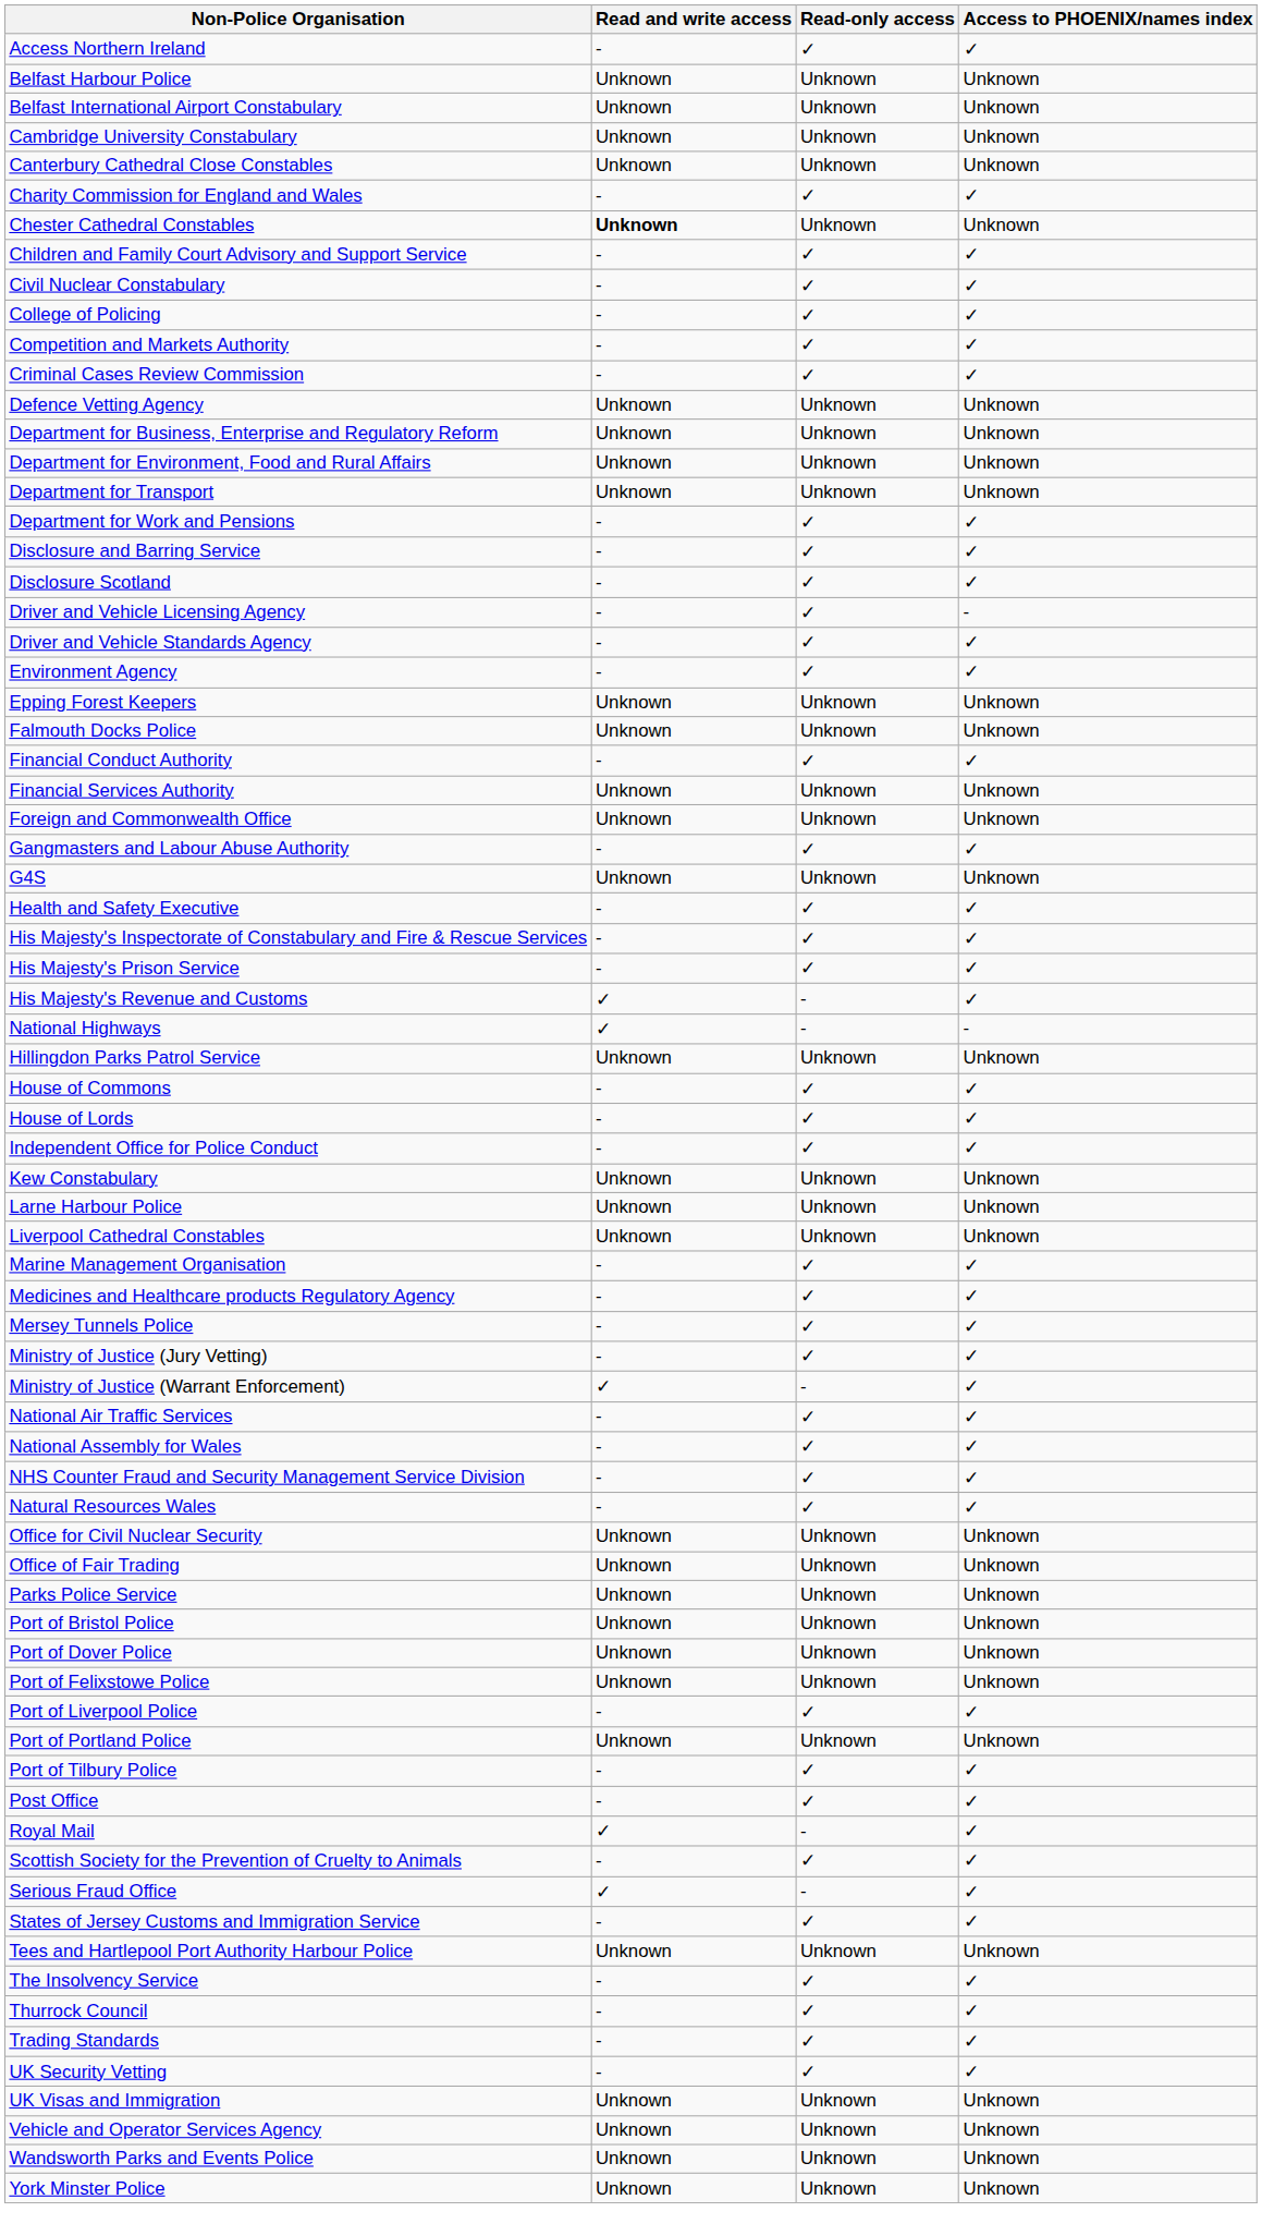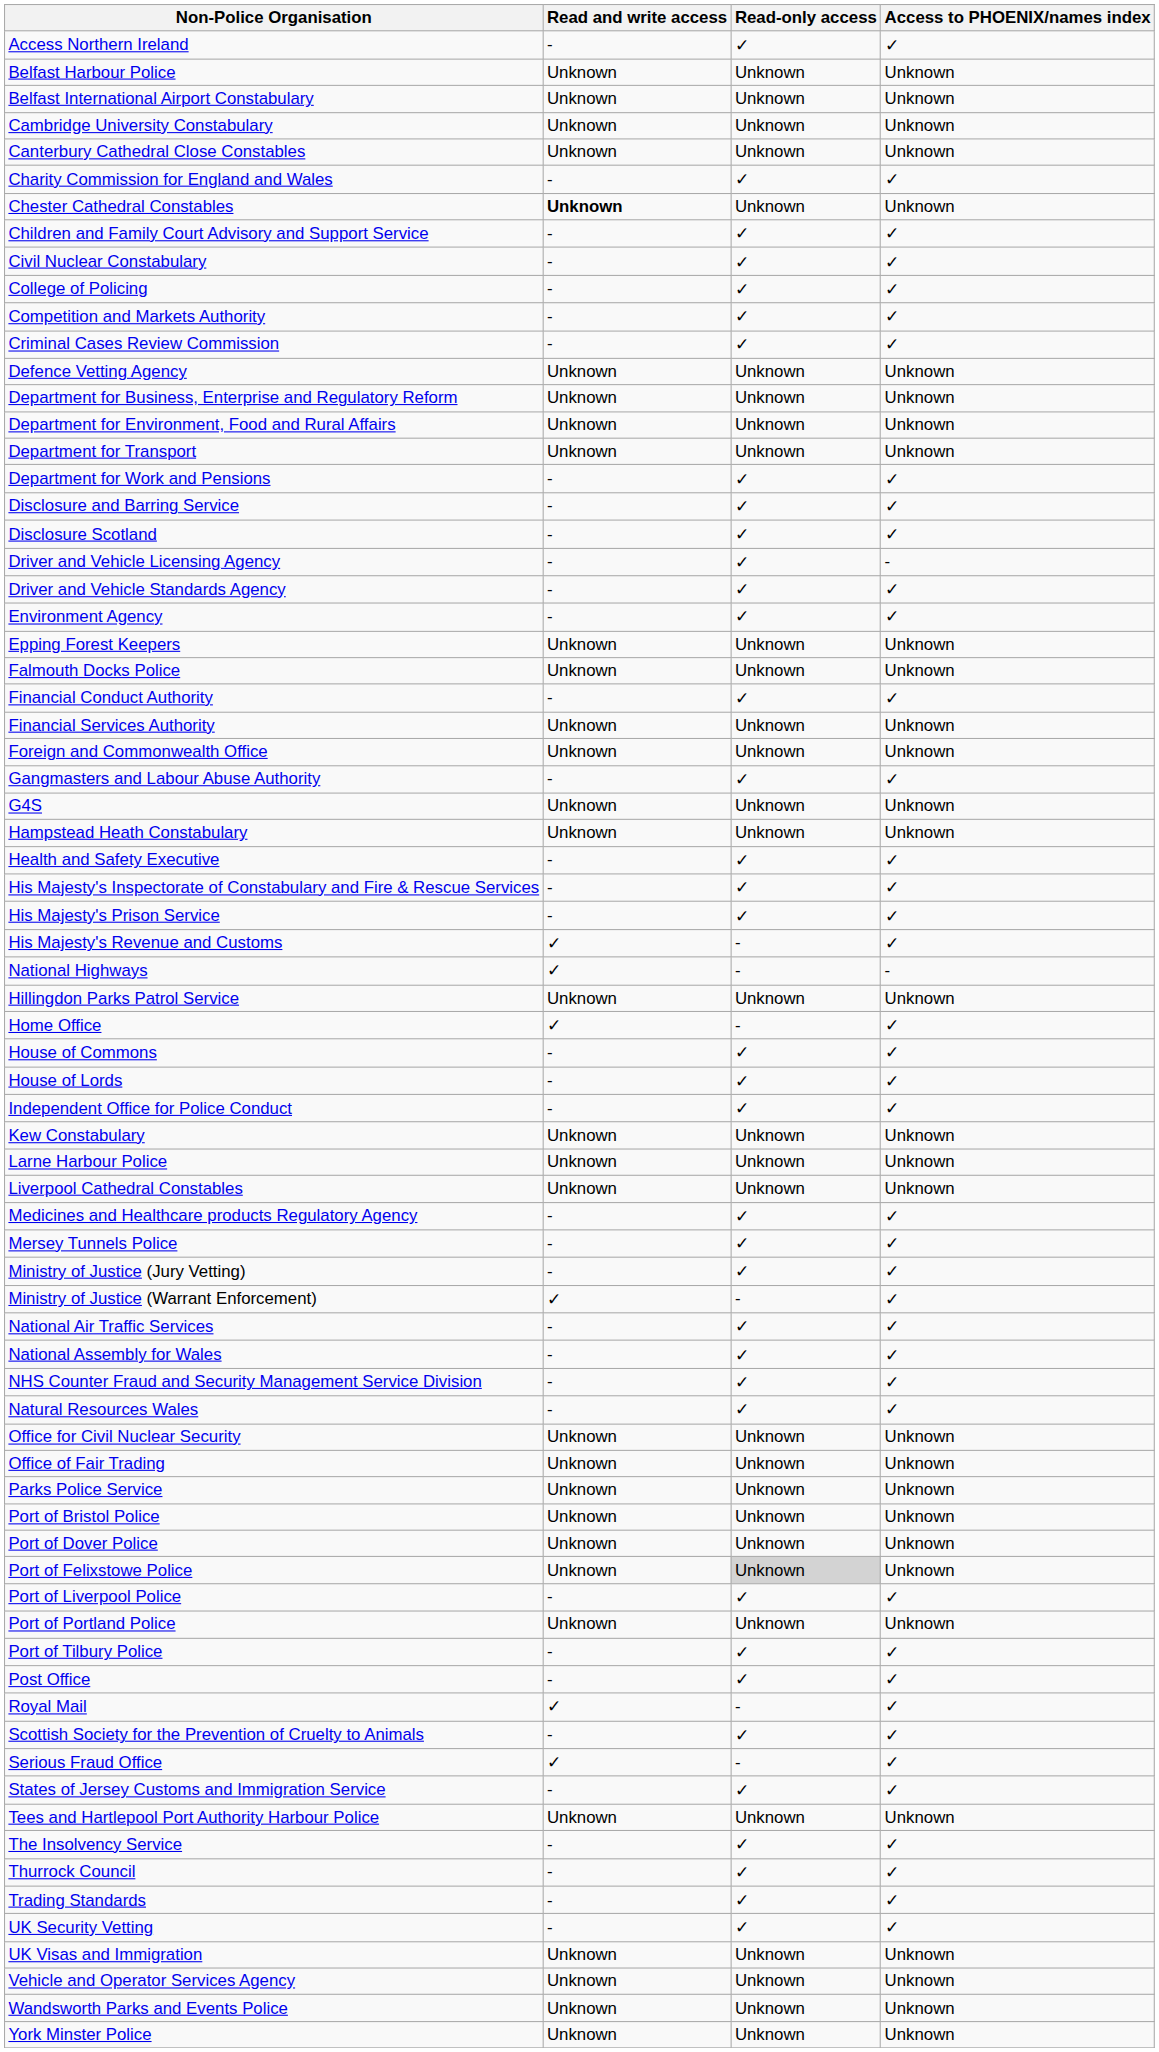 <table class="wikitable">
 <tr>
 <th>Non-Police Organisation</th>
 <th>Read and write access</th>
 <th>Read-only access</th>
 <th>Access to PHOENIX/names index</th>
 </tr>
 <tr>
 <td><a href='#'>Access Northern Ireland</a></td>
 <td>-</td>
 <td>✓</td>
 <td>✓</td>
 </tr>
 <tr>
 <td><a href='#'>Belfast Harbour Police</a></td>
 <td>Unknown</td>
 <td>Unknown</td>
 <td>Unknown</td>
 </tr>
 <tr>
 <td><a href='#'>Belfast International Airport Constabulary</a></td>
 <td>Unknown</td>
 <td>Unknown</td>
 <td>Unknown</td>
 </tr>
 <tr>
 <td><a href='#'>Cambridge University Constabulary</a></td>
 <td>Unknown</td>
 <td>Unknown</td>
 <td>Unknown</td>
 </tr>
 <tr>
 <td><a href='#'>Canterbury Cathedral Close Constables</a></td>
 <td>Unknown</td>
 <td>Unknown</td>
 <td>Unknown</td>
 </tr>
 <tr>
 <td><a href='#'>Charity Commission for England and Wales</a></td>
 <td>-</td>
 <td>✓</td>
 <td>✓</td>
 </tr>
 <tr>
 <td><a href='#'>Chester Cathedral Constables</a></td>
 <td><strong>Unknown</strong></td>
 <td>Unknown</td>
 <td>Unknown</td>
 </tr>
 <tr>
 <td><a href='#'>Children and Family Court Advisory and Support Service</a></td>
 <td>-</td>
 <td>✓</td>
 <td>✓</td>
 </tr>
 <tr>
 <td><a href='#'>Civil Nuclear Constabulary</a></td>
 <td>-</td>
 <td>✓</td>
 <td>✓</td>
 </tr>
 <tr>
 <td><a href='#'>College of Policing</a></td>
 <td>-</td>
 <td>✓</td>
 <td>✓</td>
 </tr>
 <tr>
 <td><a href='#'>Competition and Markets Authority</a></td>
 <td>-</td>
 <td>✓</td>
 <td>✓</td>
 </tr>
 <tr>
 <td><a href='#'>Criminal Cases Review Commission</a></td>
 <td>-</td>
 <td>✓</td>
 <td>✓</td>
 </tr>
 <tr>
 <td><a href='#'>Defence Vetting Agency</a></td>
 <td>Unknown</td>
 <td>Unknown</td>
 <td>Unknown</td>
 </tr>
 <tr>
 <td><a href='#'>Department for Business, Enterprise and Regulatory Reform</a></td>
 <td>Unknown</td>
 <td>Unknown</td>
 <td>Unknown</td>
 </tr>
 <tr>
 <td><a href='#'>Department for Environment, Food and Rural Affairs</a></td>
 <td>Unknown</td>
 <td>Unknown</td>
 <td>Unknown</td>
 </tr>
 <tr>
 <td><a href='#'>Department for Transport</a></td>
 <td>Unknown</td>
 <td>Unknown</td>
 <td>Unknown</td>
 </tr>
 <tr>
 <td><a href='#'>Department for Work and Pensions</a></td>
 <td>-</td>
 <td>✓</td>
 <td>✓</td>
 </tr>
 <tr>
 <td><a href='#'>Disclosure and Barring Service</a></td>
 <td>-</td>
 <td>✓</td>
 <td>✓</td>
 </tr>
 <tr>
 <td><a href='#'>Disclosure Scotland</a></td>
 <td>-</td>
 <td>✓</td>
 <td>✓</td>
 </tr>
 <tr>
 <td><a href='#'>Driver and Vehicle Licensing Agency</a></td>
 <td>-</td>
 <td>✓</td>
 <td>-</td>
 </tr>
 <tr>
 <td><a href='#'>Driver and Vehicle Standards Agency</a></td>
 <td>-</td>
 <td>✓</td>
 <td>✓</td>
 </tr>
 <tr>
 <td><a href='#'>Environment Agency</a></td>
 <td>-</td>
 <td>✓</td>
 <td>✓</td>
 </tr>
 <tr>
 <td><a href='#'>Epping Forest Keepers</a></td>
 <td>Unknown</td>
 <td>Unknown</td>
 <td>Unknown</td>
 </tr>
 <tr>
 <td><a href='#'>Falmouth Docks Police</a></td>
 <td>Unknown</td>
 <td>Unknown</td>
 <td>Unknown</td>
 </tr>
 <tr>
 <td><a href='#'>Financial Conduct Authority</a></td>
 <td>-</td>
 <td>✓</td>
 <td>✓</td>
 </tr>
 <tr>
 <td><a href='#'>Financial Services Authority</a></td>
 <td>Unknown</td>
 <td>Unknown</td>
 <td>Unknown</td>
 </tr>
 <tr>
 <td><a href='#'>Foreign and Commonwealth Office</a></td>
 <td>Unknown</td>
 <td>Unknown</td>
 <td>Unknown</td>
 </tr>
 <tr>
 <td><a href='#'>Gangmasters and Labour Abuse Authority</a></td>
 <td>-</td>
 <td>✓</td>
 <td>✓</td>
 </tr>
 <tr>
 <td><a href='#'>G4S</a></td>
 <td>Unknown</td>
 <td>Unknown</td>
 <td>Unknown</td>
 </tr>
 <tr>
+<td><a href='#'>Hampstead Heath Constabulary</a></td>
+<td>Unknown</td>
+<td>Unknown</td>
+<td>Unknown</td>
+</tr>
+<tr>
 <td><a href='#'>Health and Safety Executive</a></td>
 <td>-</td>
 <td>✓</td>
 <td>✓</td>
 </tr>
 <tr>
 <td><a href='#'>His Majesty's Inspectorate of Constabulary and Fire & Rescue Services</a></td>
 <td>-</td>
 <td>✓</td>
 <td>✓</td>
 </tr>
 <tr>
 <td><a href='#'>His Majesty's Prison Service</a></td>
 <td>-</td>
 <td>✓</td>
 <td>✓</td>
 </tr>
 <tr>
 <td><a href='#'>His Majesty's Revenue and Customs</a></td>
 <td>✓</td>
 <td>-</td>
 <td>✓</td>
 </tr>
 <tr>
 <td><a href='#'>National Highways</a></td>
 <td>✓</td>
 <td>-</td>
 <td>-</td>
 </tr>
 <tr>
 <td><a href='#'>Hillingdon Parks Patrol Service</a></td>
 <td>Unknown</td>
 <td>Unknown</td>
 <td>Unknown</td>
 </tr>
 <tr>
+<td><a href='#'>Home Office</a></td>
+<td>✓</td>
+<td>-</td>
+<td>✓</td>
+</tr>
+<tr>
 <td><a href='#'>House of Commons</a></td>
 <td>-</td>
 <td>✓</td>
 <td>✓</td>
 </tr>
 <tr>
 <td><a href='#'>House of Lords</a></td>
 <td>-</td>
 <td>✓</td>
 <td>✓</td>
 </tr>
 <tr>
 <td><a href='#'>Independent Office for Police Conduct</a></td>
 <td>-</td>
 <td>✓</td>
 <td>✓</td>
 </tr>
 <tr>
 <td><a href='#'>Kew Constabulary</a></td>
 <td>Unknown</td>
 <td>Unknown</td>
 <td>Unknown</td>
 </tr>
 <tr>
 <td><a href='#'>Larne Harbour Police</a></td>
 <td>Unknown</td>
 <td>Unknown</td>
 <td>Unknown</td>
 </tr>
 <tr>
 <td><a href='#'>Liverpool Cathedral Constables</a></td>
 <td>Unknown</td>
 <td>Unknown</td>
 <td>Unknown</td>
-</tr>
-<tr>
-<td><a href='#'>Marine Management Organisation</a></td>
-<td>-</td>
-<td>✓</td>
-<td>✓</td>
 </tr>
 <tr>
 <td><a href='#'>Medicines and Healthcare products Regulatory Agency</a></td>
 <td>-</td>
 <td>✓</td>
 <td>✓</td>
 </tr>
 <tr>
 <td><a href='#'>Mersey Tunnels Police</a></td>
 <td>-</td>
 <td>✓</td>
 <td>✓</td>
 </tr>
 <tr>
 <td><a href='#'>Ministry of Justice</a> (Jury Vetting)</td>
 <td>-</td>
 <td>✓</td>
 <td>✓</td>
 </tr>
 <tr>
 <td><a href='#'>Ministry of Justice</a> (Warrant Enforcement)</td>
 <td>✓</td>
 <td>-</td>
 <td>✓</td>
 </tr>
 <tr>
 <td><a href='#'>National Air Traffic Services</a></td>
 <td>-</td>
 <td>✓</td>
 <td>✓</td>
 </tr>
 <tr>
 <td><a href='#'>National Assembly for Wales</a></td>
 <td>-</td>
 <td>✓</td>
 <td>✓</td>
 </tr>
 <tr>
 <td><a href='#'>NHS Counter Fraud and Security Management Service Division</a></td>
 <td>-</td>
 <td>✓</td>
 <td>✓</td>
 </tr>
 <tr>
 <td><a href='#'>Natural Resources Wales</a></td>
 <td>-</td>
 <td>✓</td>
 <td>✓</td>
 </tr>
 <tr>
 <td><a href='#'>Office for Civil Nuclear Security</a></td>
 <td>Unknown</td>
 <td>Unknown</td>
 <td>Unknown</td>
 </tr>
 <tr>
 <td><a href='#'>Office of Fair Trading</a></td>
 <td>Unknown</td>
 <td>Unknown</td>
 <td>Unknown</td>
 </tr>
 <tr>
 <td><a href='#'>Parks Police Service</a></td>
 <td>Unknown</td>
 <td>Unknown</td>
 <td>Unknown</td>
 </tr>
 <tr>
 <td><a href='#'>Port of Bristol Police</a></td>
 <td>Unknown</td>
 <td>Unknown</td>
 <td>Unknown</td>
 </tr>
 <tr>
 <td><a href='#'>Port of Dover Police</a></td>
 <td>Unknown</td>
 <td>Unknown</td>
 <td>Unknown</td>
 </tr>
 <tr>
 <td><a href='#'>Port of Felixstowe Police</a></td>
 <td>Unknown</td>
-<td>Unknown</td>
+<td style="background: lightgrey;">Unknown</td>
 <td>Unknown</td>
 </tr>
 <tr>
 <td><a href='#'>Port of Liverpool Police</a></td>
 <td>-</td>
 <td>✓</td>
 <td>✓</td>
 </tr>
 <tr>
 <td><a href='#'>Port of Portland Police</a></td>
 <td>Unknown</td>
 <td>Unknown</td>
 <td>Unknown</td>
 </tr>
 <tr>
 <td><a href='#'>Port of Tilbury Police</a></td>
 <td>-</td>
 <td>✓</td>
 <td>✓</td>
 </tr>
 <tr>
 <td><a href='#'>Post Office</a></td>
 <td>-</td>
 <td>✓</td>
 <td>✓</td>
 </tr>
 <tr>
 <td><a href='#'>Royal Mail</a></td>
 <td>✓</td>
 <td>-</td>
 <td>✓</td>
 </tr>
 <tr>
 <td><a href='#'>Scottish Society for the Prevention of Cruelty to Animals</a></td>
 <td>-</td>
 <td>✓</td>
 <td>✓</td>
 </tr>
 <tr>
 <td><a href='#'>Serious Fraud Office</a></td>
 <td>✓</td>
 <td>-</td>
 <td>✓</td>
 </tr>
 <tr>
 <td><a href='#'>States of Jersey Customs and Immigration Service</a></td>
 <td>-</td>
 <td>✓</td>
 <td>✓</td>
 </tr>
 <tr>
 <td><a href='#'>Tees and Hartlepool Port Authority Harbour Police</a></td>
 <td>Unknown</td>
 <td>Unknown</td>
 <td>Unknown</td>
 </tr>
 <tr>
 <td><a href='#'>The Insolvency Service</a></td>
 <td>-</td>
 <td>✓</td>
 <td>✓</td>
 </tr>
 <tr>
 <td><a href='#'>Thurrock Council</a></td>
 <td>-</td>
 <td>✓</td>
 <td>✓</td>
 </tr>
 <tr>
 <td><a href='#'>Trading Standards</a></td>
 <td>-</td>
 <td>✓</td>
 <td>✓</td>
 </tr>
 <tr>
 <td><a href='#'>UK Security Vetting</a></td>
 <td>-</td>
 <td>✓</td>
 <td>✓</td>
 </tr>
 <tr>
 <td><a href='#'>UK Visas and Immigration</a></td>
 <td>Unknown</td>
 <td>Unknown</td>
 <td>Unknown</td>
 </tr>
 <tr>
 <td><a href='#'>Vehicle and Operator Services Agency</a></td>
 <td>Unknown</td>
 <td>Unknown</td>
 <td>Unknown</td>
 </tr>
 <tr>
 <td><a href='#'>Wandsworth Parks and Events Police</a></td>
 <td>Unknown</td>
 <td>Unknown</td>
 <td>Unknown</td>
 </tr>
 <tr>
 <td><a href='#'>York Minster Police</a></td>
 <td>Unknown</td>
 <td>Unknown</td>
 <td>Unknown</td>
 </tr>
 </table>
